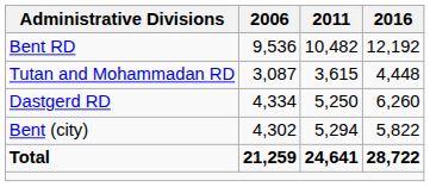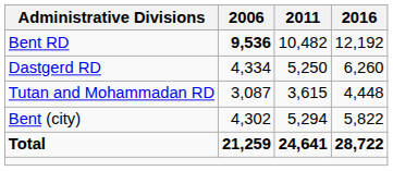 <table class="wikitable">
 <tr>
 <th>Administrative Divisions</th>
 <th>2006</th>
 <th>2011</th>
 <th>2016</th>
 </tr>
 <tr>
 <td><a href='#'>Bent RD</a></td>
-<td style="text-align: right;">9,536</td>
+<td style="text-align: right;"><strong>9,536</strong></td>
 <td style="text-align: right;">10,482</td>
 <td style="text-align: right;">12,192</td>
+</tr>
+<tr>
+<td><a href='#'>Dastgerd RD</a></td>
+<td style="text-align: right;">4,334</td>
+<td style="text-align: right;">5,250</td>
+<td style="text-align: right;">6,260</td>
 </tr>
 <tr>
 <td><a href='#'>Tutan and Mohammadan RD</a></td>
 <td style="text-align: right;">3,087</td>
 <td style="text-align: right;">3,615</td>
 <td style="text-align: right;">4,448</td>
-</tr>
-<tr>
-<td><a href='#'>Dastgerd RD</a></td>
-<td style="text-align: right;">4,334</td>
-<td style="text-align: right;">5,250</td>
-<td style="text-align: right;">6,260</td>
 </tr>
 <tr>
 <td><a href='#'>Bent</a> (city)</td>
 <td style="text-align: right;">4,302</td>
 <td style="text-align: right;">5,294</td>
 <td style="text-align: right;">5,822</td>
 </tr>
 <tr>
 <td><strong>Total</strong></td>
 <td style="text-align: right;"><strong>21,259</strong></td>
 <td style="text-align: right;"><strong>24,641</strong></td>
 <td style="text-align: right;"><strong>28,722</strong></td>
 </tr>
 <tr>
 <td colspan=4></td>
 </tr>
 </table>
